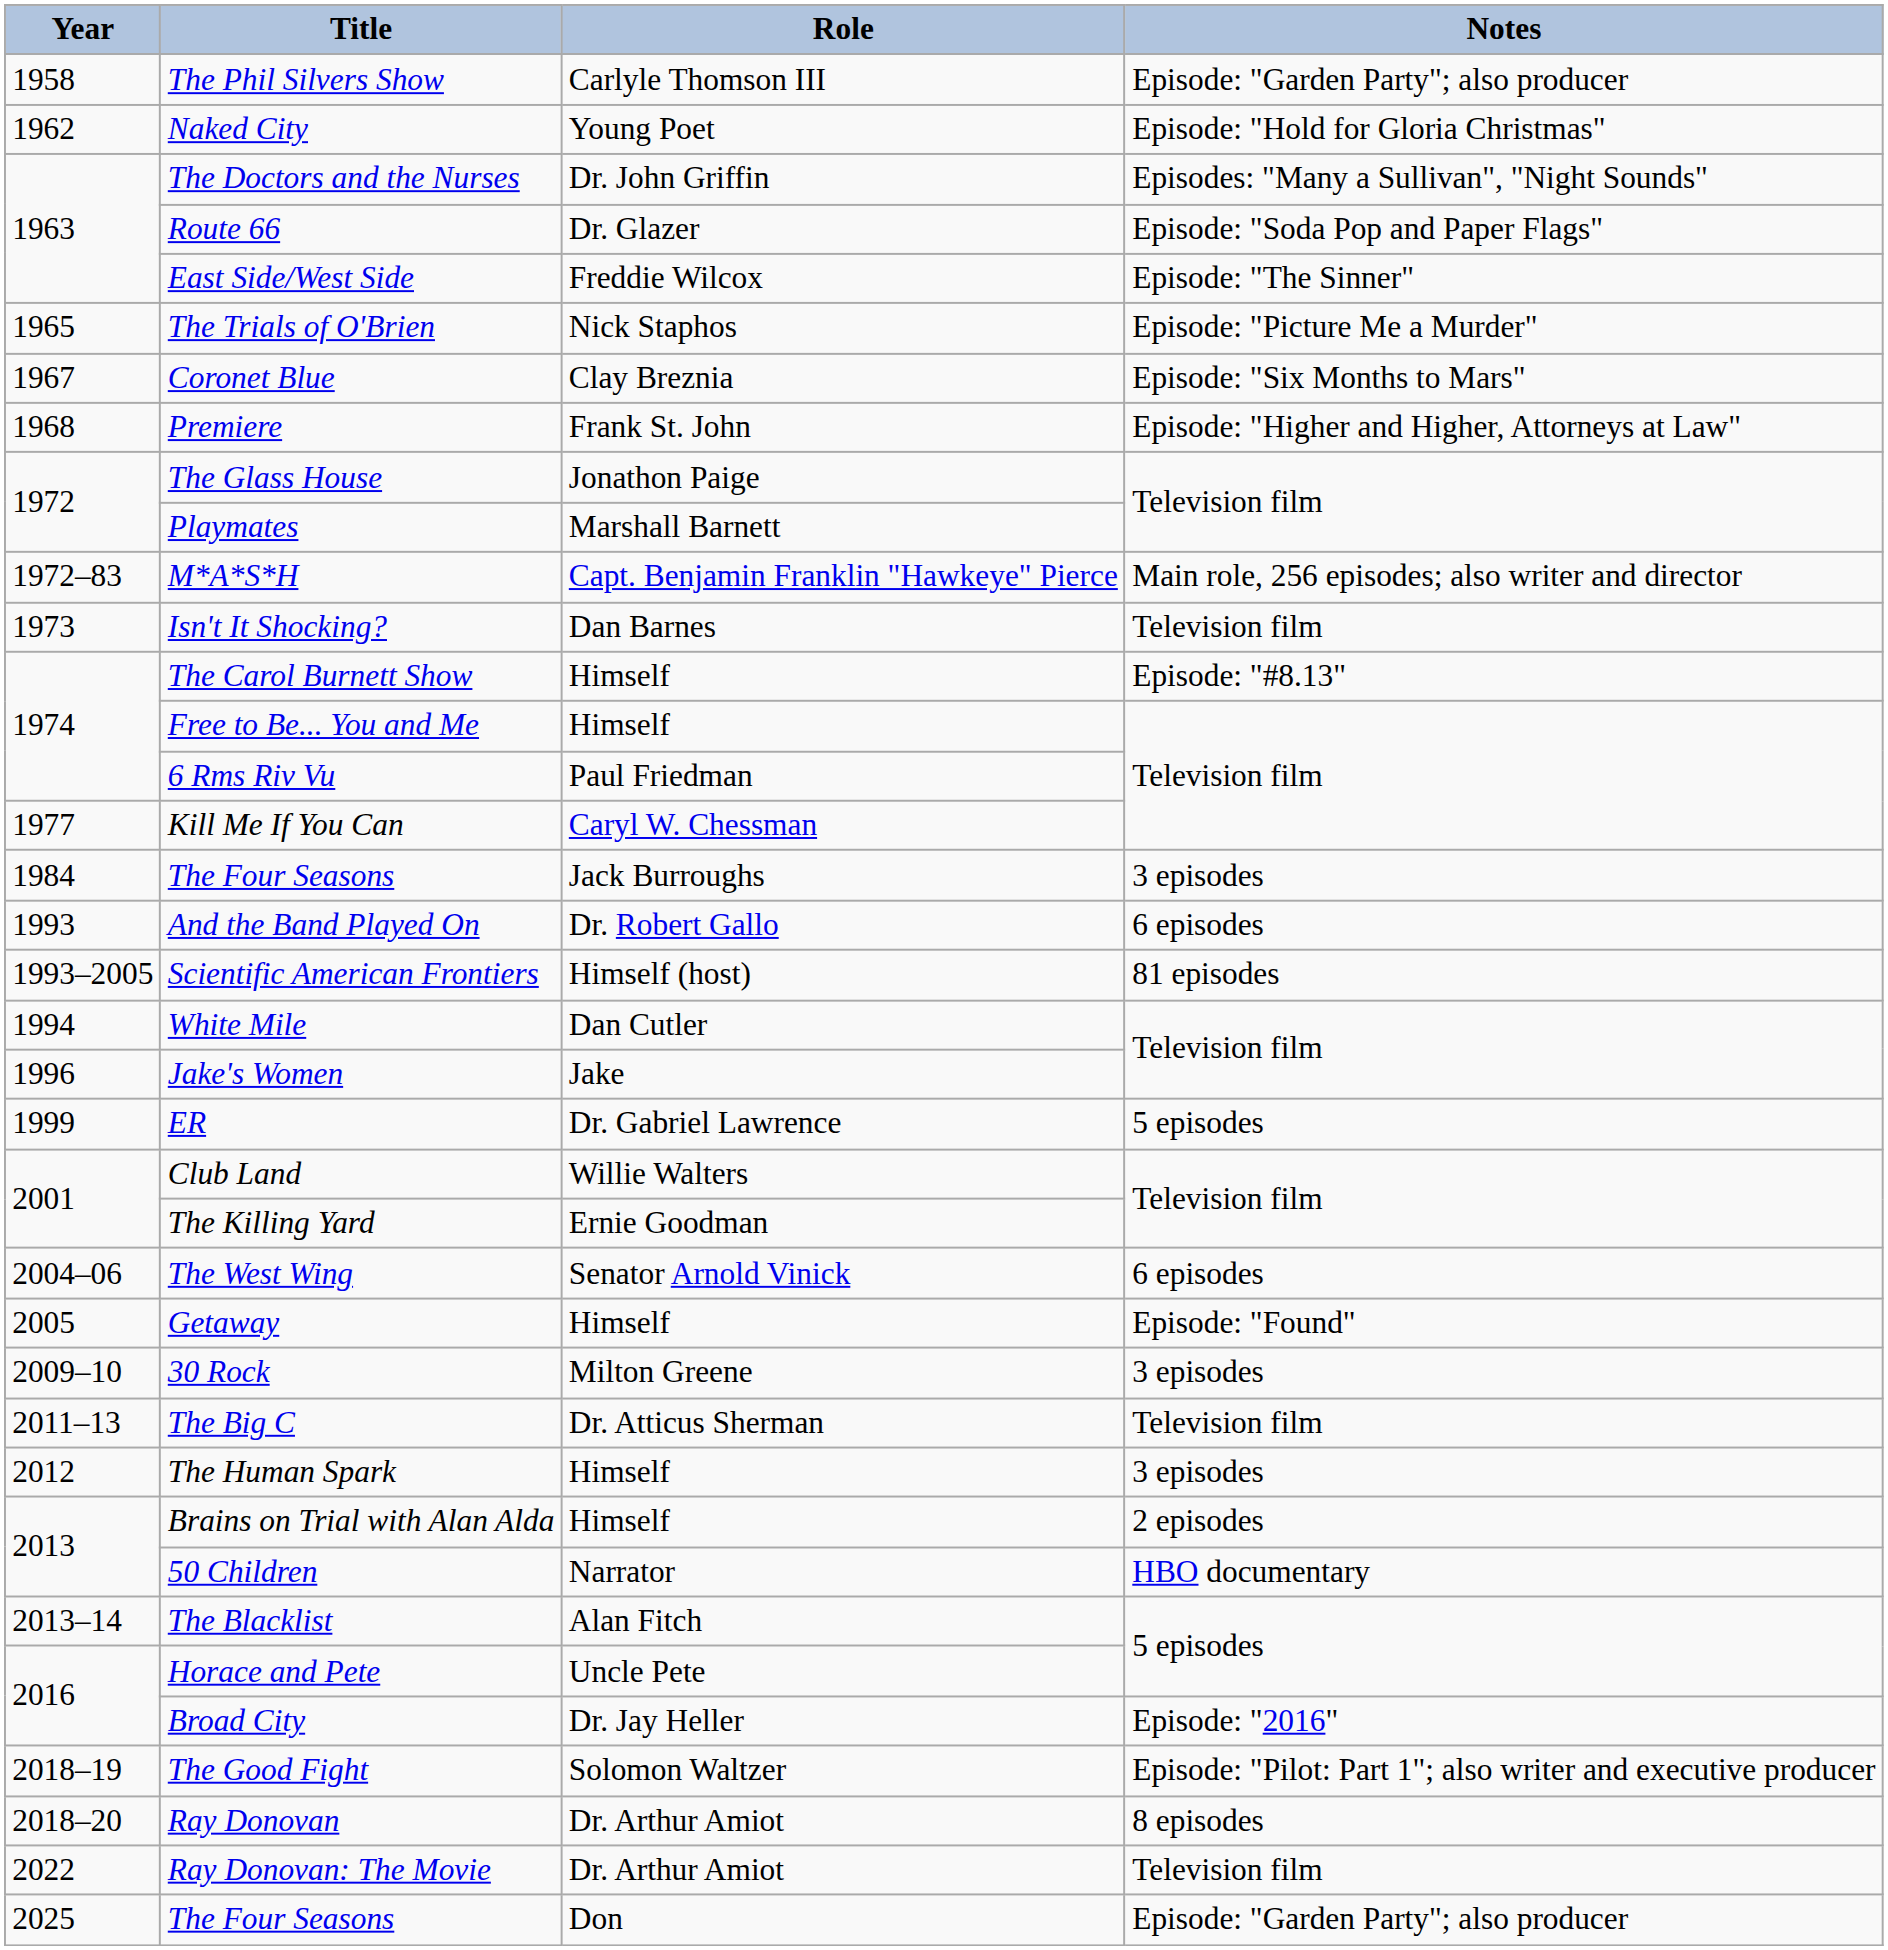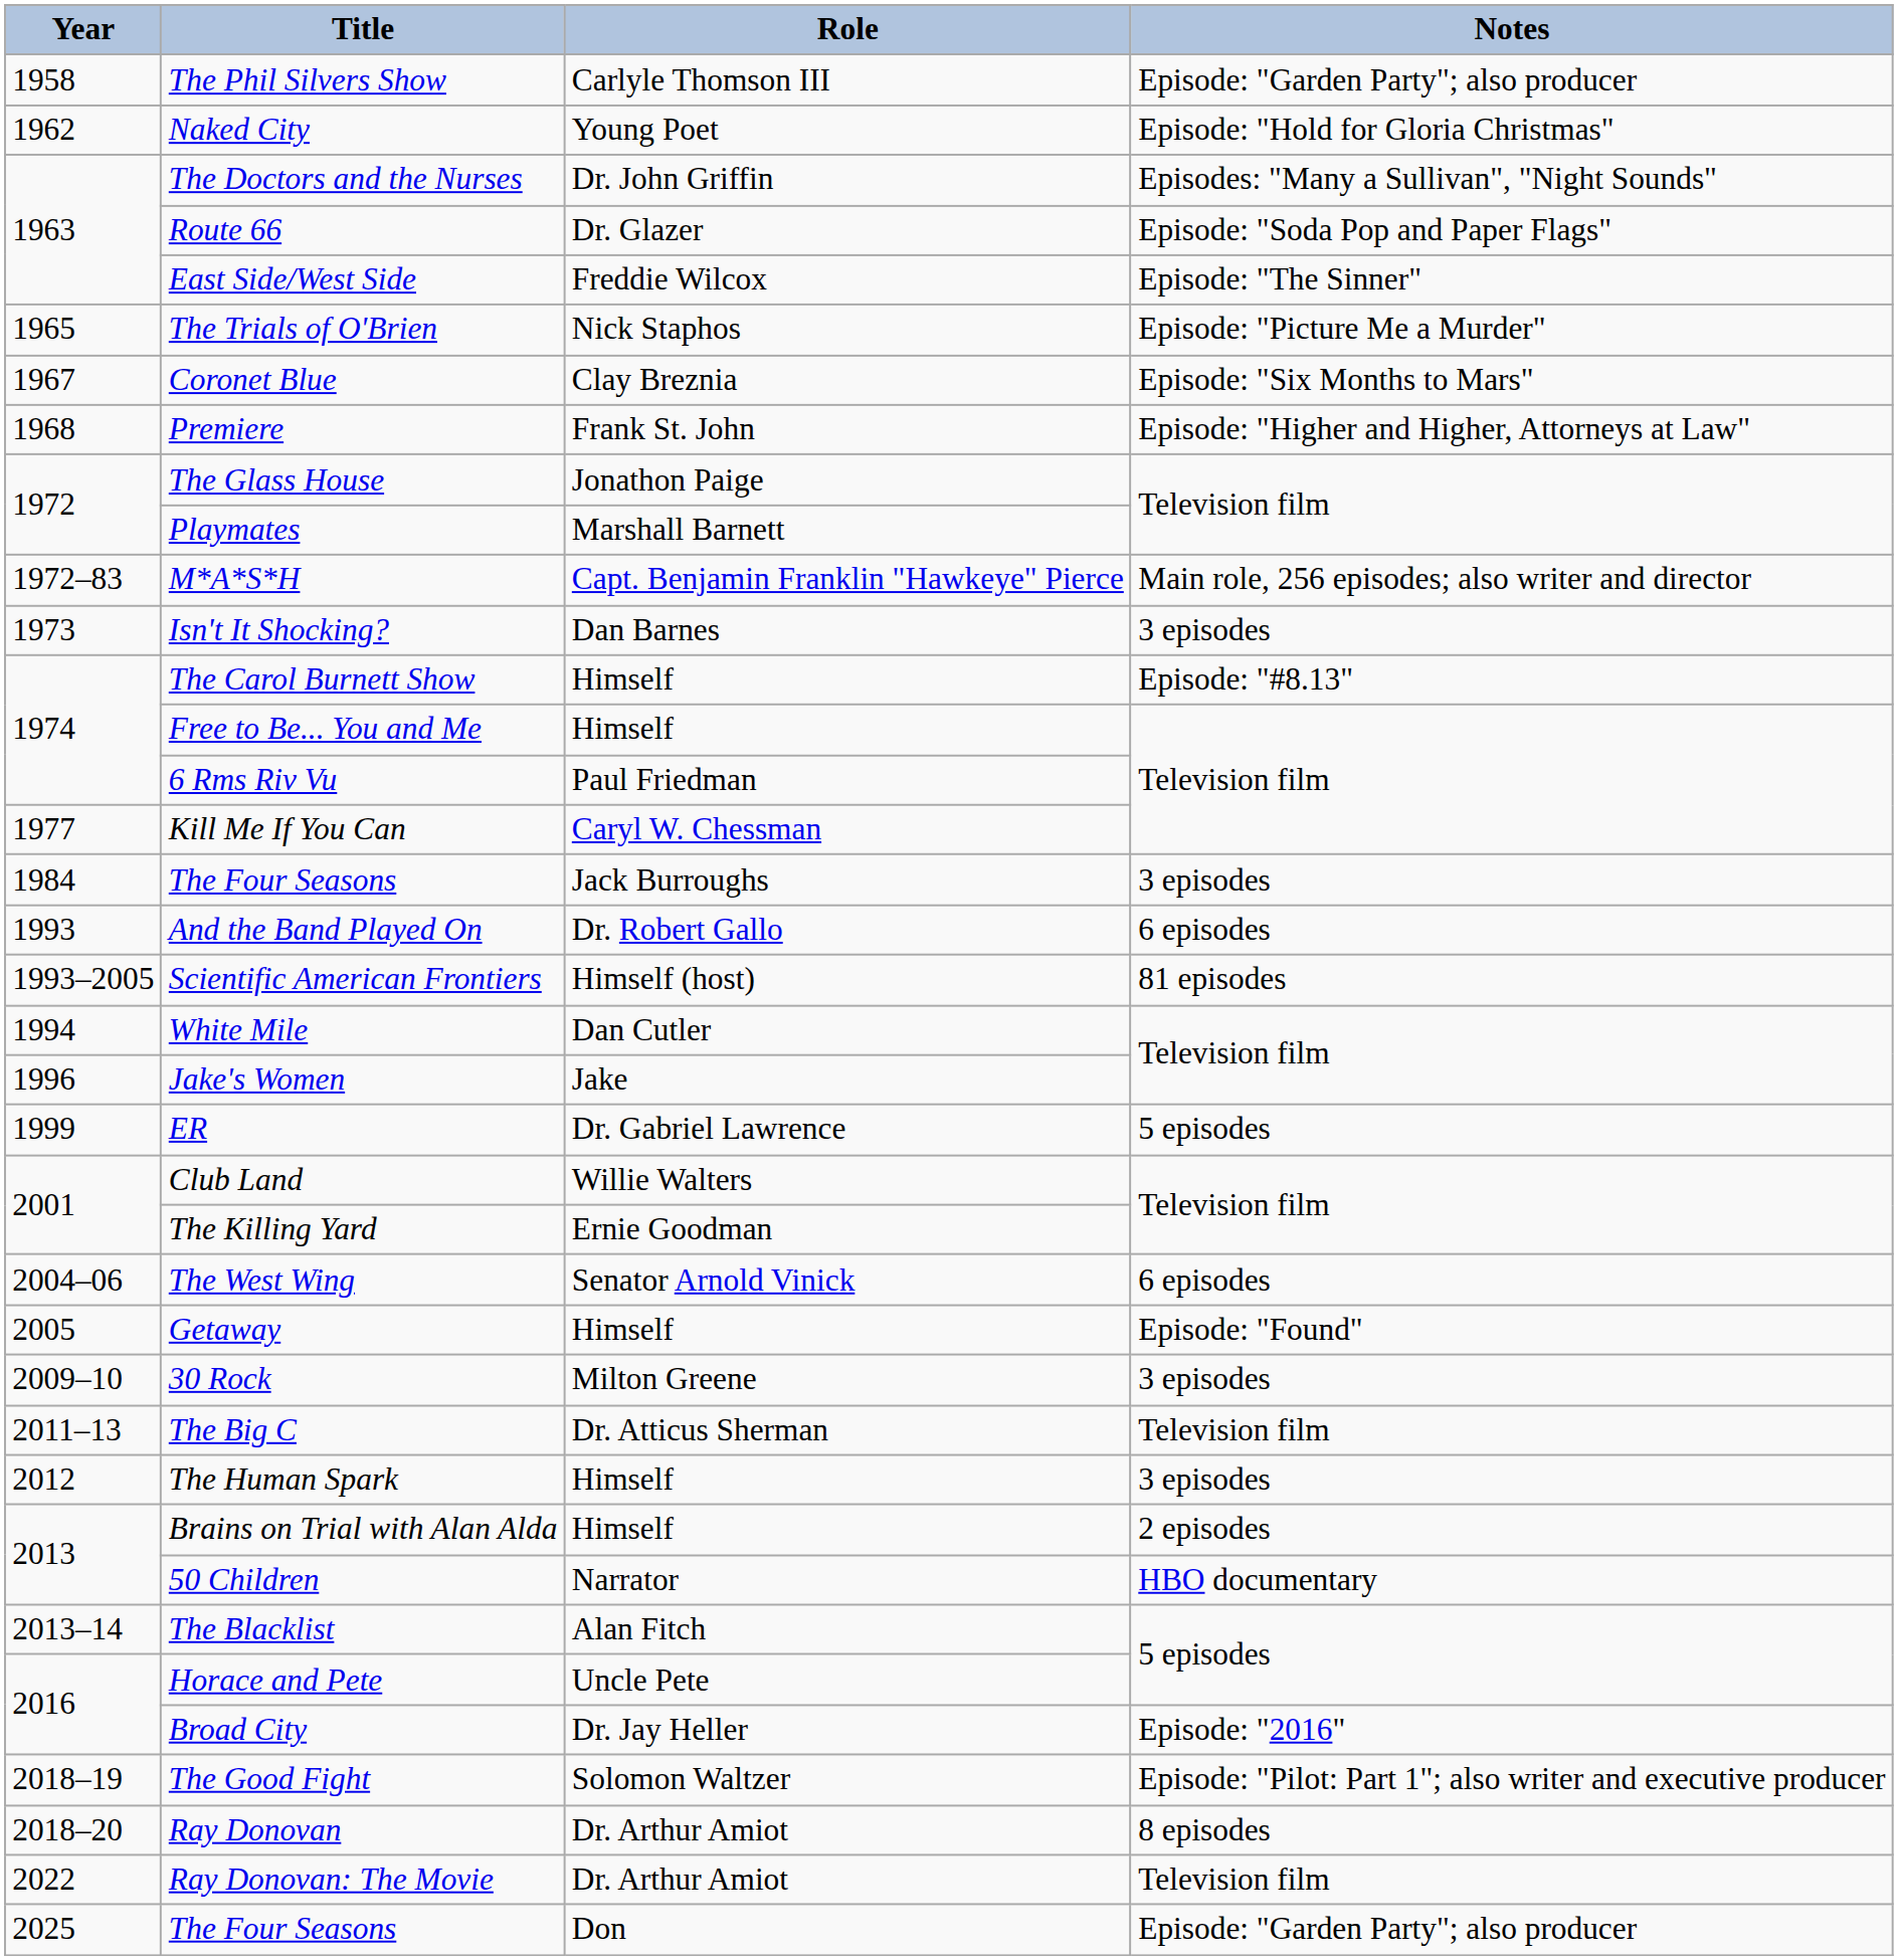 <table class="wikitable sortable">
 <tr>
 <th style="background:#B0C4DE;">Year</th>
 <th style="background:#B0C4DE;">Title</th>
 <th style="background:#B0C4DE;">Role</th>
 <th style="background:#B0C4DE;">Notes</th>
 </tr>
 <tr>
 <td>1958</td>
 <td><em><a href='#'>The Phil Silvers Show</a></em></td>
 <td>Carlyle Thomson III</td>
 <td>Episode: "Garden Party"; also producer</td>
 </tr>
 <tr>
 <td>1962</td>
 <td><em><a href='#'>Naked City</a></em></td>
 <td>Young Poet</td>
 <td>Episode: "Hold for Gloria Christmas"</td>
 </tr>
 <tr>
 <td rowspan="3">1963</td>
 <td><em><a href='#'>The Doctors and the Nurses</a></em></td>
 <td>Dr. John Griffin</td>
 <td>Episodes: "Many a Sullivan", "Night Sounds"</td>
 </tr>
 <tr>
 <td><em><a href='#'>Route 66</a></em></td>
 <td>Dr. Glazer</td>
 <td>Episode: "Soda Pop and Paper Flags"</td>
 </tr>
 <tr>
 <td><em><a href='#'>East Side/West Side</a></em></td>
 <td>Freddie Wilcox</td>
 <td>Episode: "The Sinner"</td>
 </tr>
 <tr>
 <td>1965</td>
 <td><em><a href='#'>The Trials of O'Brien</a></em></td>
 <td>Nick Staphos</td>
 <td>Episode: "Picture Me a Murder"</td>
 </tr>
 <tr>
 <td>1967</td>
 <td><em><a href='#'>Coronet Blue</a></em></td>
 <td>Clay Breznia</td>
 <td>Episode: "Six Months to Mars"</td>
 </tr>
 <tr>
 <td>1968</td>
 <td><em><a href='#'>Premiere</a></em></td>
 <td>Frank St. John</td>
 <td>Episode: "Higher and Higher, Attorneys at Law"</td>
 </tr>
 <tr>
 <td rowspan="2">1972</td>
 <td><em><a href='#'>The Glass House</a></em></td>
 <td>Jonathon Paige</td>
 <td rowspan="2">Television film</td>
 </tr>
 <tr>
 <td><em><a href='#'>Playmates</a></em></td>
 <td>Marshall Barnett</td>
 </tr>
 <tr>
 <td>1972–83</td>
 <td><em><a href='#'>M*A*S*H</a></em></td>
 <td><a href='#'>Capt. Benjamin Franklin "Hawkeye" Pierce</a></td>
 <td>Main role, 256 episodes; also writer and director</td>
 </tr>
 <tr>
 <td>1973</td>
 <td><em><a href='#'>Isn't It Shocking?</a></em></td>
 <td>Dan Barnes</td>
-<td>Television film</td>
+<td>3 episodes</td>
 </tr>
 <tr>
 <td rowspan="3">1974</td>
 <td><em><a href='#'>The Carol Burnett Show</a></em></td>
 <td>Himself</td>
 <td>Episode: "#8.13"</td>
 </tr>
 <tr>
 <td><em><a href='#'>Free to Be... You and Me</a></em></td>
 <td>Himself</td>
 <td rowspan="3">Television film</td>
 </tr>
 <tr>
 <td><em><a href='#'>6 Rms Riv Vu</a></em></td>
 <td>Paul Friedman</td>
 </tr>
 <tr>
 <td>1977</td>
 <td><em>Kill Me If You Can</em></td>
 <td><a href='#'>Caryl W. Chessman</a></td>
 </tr>
 <tr>
 <td>1984</td>
 <td><em><a href='#'>The Four Seasons</a></em></td>
 <td>Jack Burroughs</td>
 <td>3 episodes</td>
 </tr>
 <tr>
 <td>1993</td>
 <td><em><a href='#'>And the Band Played On</a></em></td>
 <td>Dr. <a href='#'>Robert Gallo</a></td>
 <td>6 episodes</td>
 </tr>
 <tr>
 <td>1993–2005</td>
 <td><em><a href='#'>Scientific American Frontiers</a></em></td>
 <td>Himself (host)</td>
 <td>81 episodes</td>
 </tr>
 <tr>
 <td>1994</td>
 <td><em><a href='#'>White Mile</a></em></td>
 <td>Dan Cutler</td>
 <td rowspan="2">Television film</td>
 </tr>
 <tr>
 <td>1996</td>
 <td><em><a href='#'>Jake's Women</a></em></td>
 <td>Jake</td>
 </tr>
 <tr>
 <td>1999</td>
 <td><em><a href='#'>ER</a></em></td>
 <td>Dr. Gabriel Lawrence</td>
 <td>5 episodes</td>
 </tr>
 <tr>
 <td rowspan="2">2001</td>
 <td><em>Club Land</em></td>
 <td>Willie Walters</td>
 <td rowspan="2">Television film</td>
 </tr>
 <tr>
 <td><em>The Killing Yard</em></td>
 <td>Ernie Goodman</td>
 </tr>
 <tr>
 <td>2004–06</td>
 <td><em><a href='#'>The West Wing</a></em></td>
 <td>Senator <a href='#'>Arnold Vinick</a></td>
 <td>6 episodes</td>
 </tr>
 <tr>
 <td>2005</td>
 <td><em><a href='#'>Getaway</a></em></td>
 <td>Himself</td>
 <td>Episode: "Found"</td>
 </tr>
 <tr>
 <td>2009–10</td>
 <td><em><a href='#'>30 Rock</a></em></td>
 <td>Milton Greene</td>
 <td>3 episodes</td>
 </tr>
 <tr>
 <td>2011–13</td>
 <td><em><a href='#'>The Big C</a></em></td>
 <td>Dr. Atticus Sherman</td>
 <td>Television film</td>
 </tr>
 <tr>
 <td>2012</td>
 <td><em>The Human Spark</em></td>
 <td>Himself</td>
 <td>3 episodes</td>
 </tr>
 <tr>
 <td rowspan="2">2013</td>
 <td><em>Brains on Trial with Alan Alda</em></td>
 <td>Himself</td>
 <td>2 episodes</td>
 </tr>
 <tr>
 <td><em><a href='#'>50 Children</a></em></td>
 <td>Narrator</td>
 <td><a href='#'>HBO</a> documentary</td>
 </tr>
 <tr>
 <td>2013–14</td>
 <td><em><a href='#'>The Blacklist</a></em></td>
 <td>Alan Fitch</td>
 <td rowspan="2">5 episodes</td>
 </tr>
 <tr>
 <td rowspan="2">2016</td>
 <td><em><a href='#'>Horace and Pete</a></em></td>
 <td>Uncle Pete</td>
 </tr>
 <tr>
 <td><em><a href='#'>Broad City</a></em></td>
 <td>Dr. Jay Heller</td>
 <td>Episode: "<a href='#'>2016</a>"</td>
 </tr>
 <tr>
 <td>2018–19</td>
 <td><em><a href='#'>The Good Fight</a></em></td>
 <td>Solomon Waltzer</td>
 <td>Episode: "Pilot: Part 1"; also writer and executive producer</td>
 </tr>
 <tr>
 <td>2018–20</td>
 <td><em><a href='#'>Ray Donovan</a></em></td>
 <td>Dr. Arthur Amiot</td>
 <td>8 episodes</td>
 </tr>
 <tr>
 <td>2022</td>
 <td><em><a href='#'>Ray Donovan: The Movie</a></em></td>
 <td>Dr. Arthur Amiot</td>
 <td>Television film</td>
 </tr>
 <tr>
 <td>2025</td>
 <td><em><a href='#'>The Four Seasons</a></em></td>
 <td>Don</td>
 <td>Episode: "Garden Party"; also producer</td>
 </tr>
 </table>
